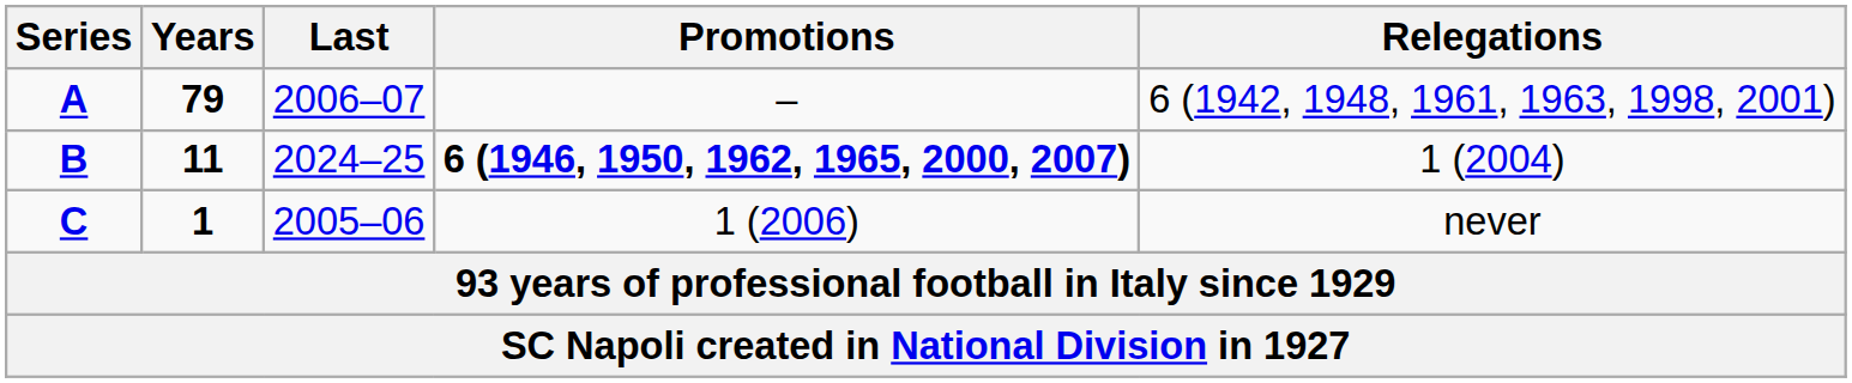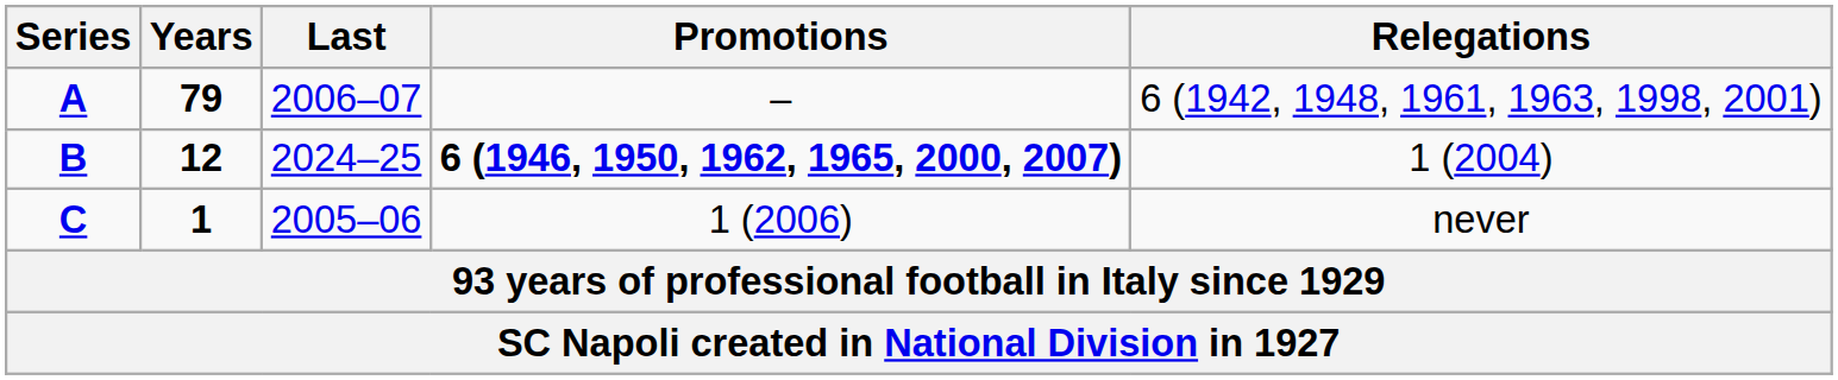 <table class="wikitable sortable" style="font-size:90%; text-align: center">
 <tr>
 <th>Series</th>
 <th>Years</th>
 <th>Last</th>
 <th>Promotions</th>
 <th>Relegations</th>
 </tr>
 <tr>
 <td align=center><strong><a href='#'>A</a></strong></td>
 <td><strong>79</strong></td>
 <td><a href='#'>2006–07</a></td>
 <td>–</td>
 <td> 6 (<a href='#'>1942</a>, <a href='#'>1948</a>, <a href='#'>1961</a>, <a href='#'>1963</a>, <a href='#'>1998</a>, <a href='#'>2001</a>)</td>
 </tr>
 <tr>
 <td align=center><strong><a href='#'>B</a></strong></td>
-<td><strong>11</strong></td>
+<td><strong>12</strong></td>
 <td><a href='#'>2024–25</a></td>
 <td><strong> 6 (<a href='#'>1946</a>, <a href='#'>1950</a>, <a href='#'>1962</a>, <a href='#'>1965</a>, <a href='#'>2000</a>, <a href='#'>2007</a>)</strong></td>
 <td> 1 (<a href='#'>2004</a>)</td>
 </tr>
 <tr>
 <td align=center><strong><a href='#'>C</a></strong></td>
 <td><strong>1</strong></td>
 <td><a href='#'>2005–06</a></td>
 <td> 1 (<a href='#'>2006</a>)</td>
 <td>never</td>
 </tr>
 <tr>
 <th colspan=5>93 years of professional football in Italy since 1929</th>
 </tr>
 <tr>
 <th colspan=5>SC Napoli created in <a href='#'>National Division</a> in 1927</th>
 </tr>
 </table>
